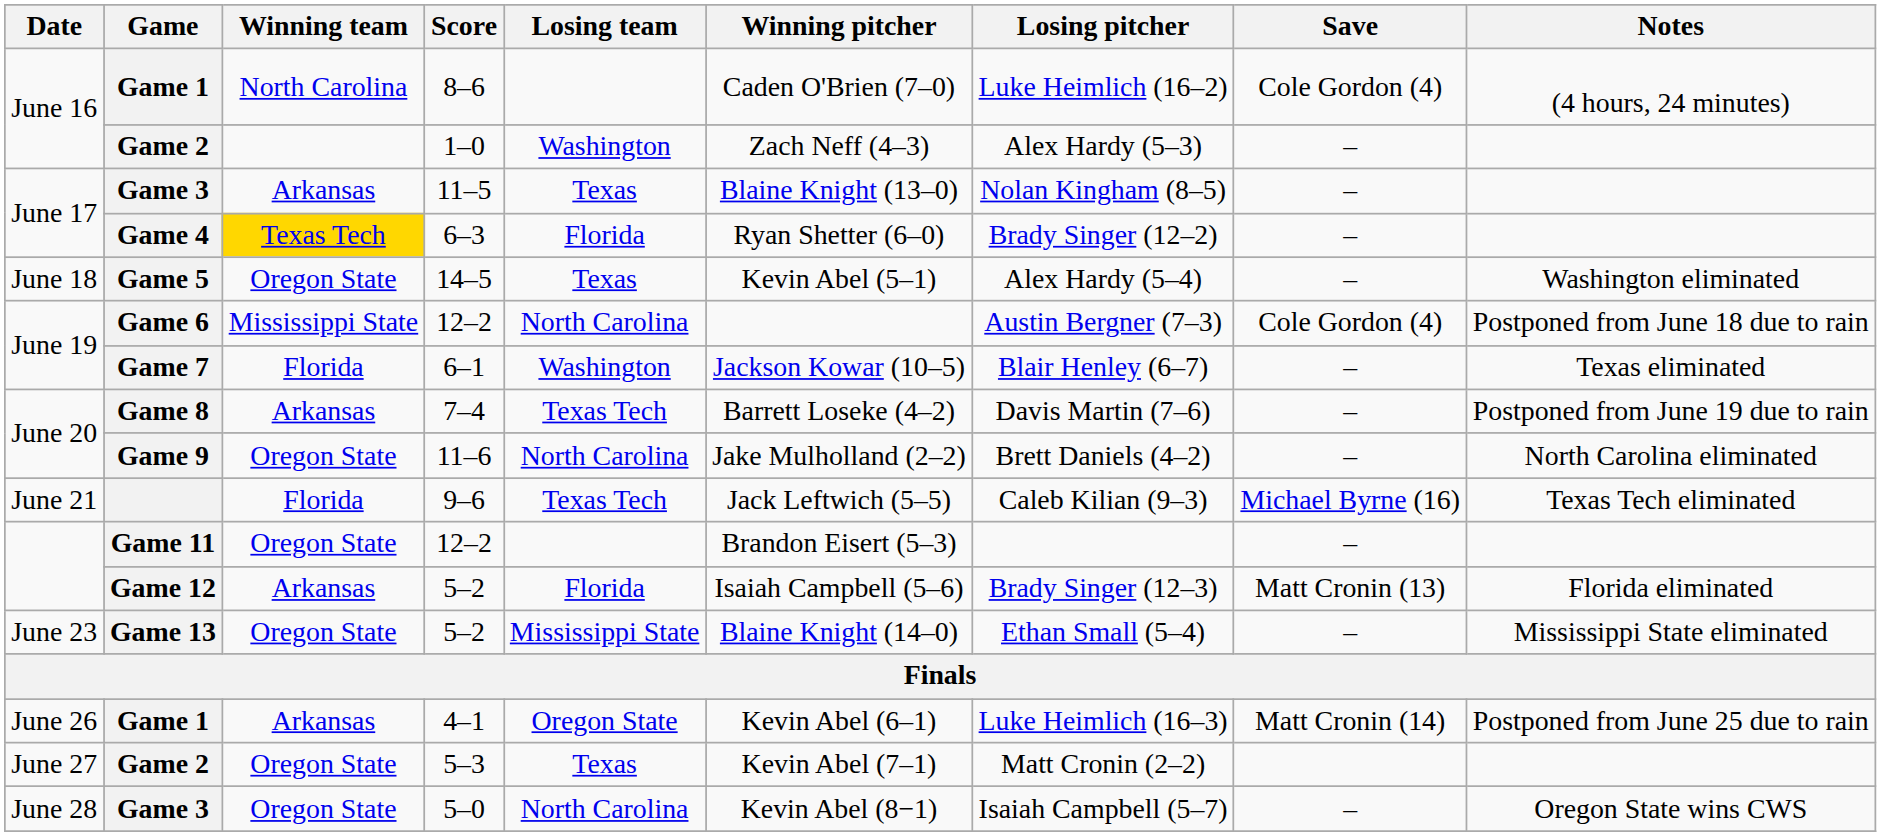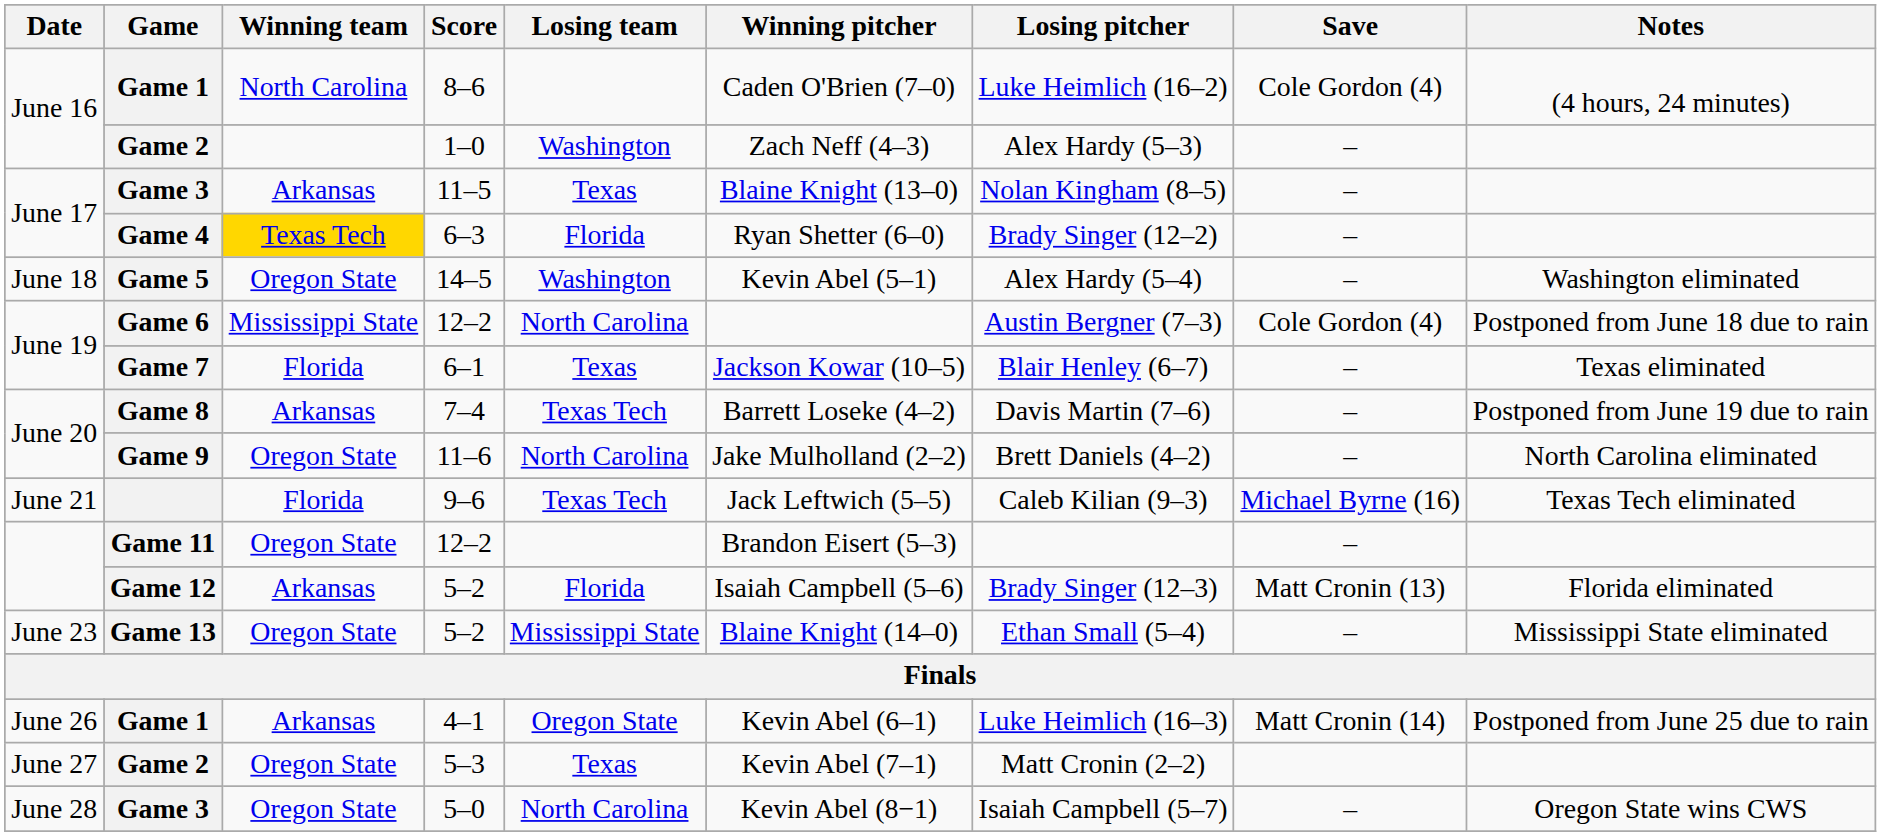 <table class="wikitable plainrowheaders" style="text-align:center">
 <tr>
 <th scope="col">Date</th>
 <th scope="col">Game</th>
 <th scope="col">Winning team</th>
 <th scope="col">Score</th>
 <th scope="col">Losing team</th>
 <th scope="col">Winning pitcher</th>
 <th scope="col">Losing pitcher</th>
 <th scope="col">Save</th>
 <th scope="col">Notes</th>
 </tr>
 <tr>
 <td rowspan=2>June 16</td>
 <th scope="row" style="text-align:center">Game 1</th>
 <td><a href='#'>North Carolina</a></td>
 <td>8–6</td>
 <td></td>
 <td>Caden O'Brien (7–0)</td>
 <td><a href='#'>Luke Heimlich</a> (16–2)</td>
 <td>Cole Gordon (4)</td>
 <td><br>(4 hours, 24 minutes)</td>
 </tr>
 <tr>
 <th scope="row" style="text-align:center">Game 2</th>
 <td></td>
 <td>1–0</td>
 <td><a href='#'>Washington</a></td>
 <td>Zach Neff (4–3)</td>
 <td>Alex Hardy (5–3)</td>
 <td>–</td>
 <td></td>
 </tr>
 <tr>
 <td rowspan=2>June 17</td>
 <th scope="row" style="text-align:center">Game 3</th>
 <td><a href='#'>Arkansas</a></td>
 <td>11–5</td>
 <td><a href='#'>Texas</a></td>
 <td><a href='#'>Blaine Knight</a> (13–0)</td>
 <td><a href='#'>Nolan Kingham</a> (8–5)</td>
 <td>–</td>
 <td></td>
 </tr>
 <tr>
 <th scope="row" style="text-align:center">Game 4</th>
 <td style="background: gold;"><a href='#'>Texas Tech</a></td>
 <td>6–3</td>
 <td><a href='#'>Florida</a></td>
 <td>Ryan Shetter (6–0)</td>
 <td><a href='#'>Brady Singer</a> (12–2)</td>
 <td>–</td>
 <td></td>
 </tr>
 <tr>
 <td rowspan=1>June 18</td>
 <th scope="row" style="text-align:center">Game 5</th>
 <td><a href='#'>Oregon State</a></td>
 <td>14–5</td>
-<td><a href='#'>Texas</a></td>
+<td><a href='#'>Washington</a></td>
 <td>Kevin Abel (5–1)</td>
 <td>Alex Hardy (5–4)</td>
 <td>–</td>
 <td>Washington eliminated</td>
 </tr>
 <tr>
 <td rowspan=2>June 19</td>
 <th scope="row" style="text-align:center">Game 6</th>
 <td><a href='#'>Mississippi State</a></td>
 <td>12–2</td>
 <td><a href='#'>North Carolina</a></td>
 <td></td>
 <td><a href='#'>Austin Bergner</a> (7–3)</td>
 <td>Cole Gordon (4)</td>
 <td>Postponed from June 18 due to rain</td>
 </tr>
 <tr>
 <th scope="row" style="text-align:center">Game 7</th>
 <td><a href='#'>Florida</a></td>
 <td>6–1</td>
-<td><a href='#'>Washington</a></td>
+<td><a href='#'>Texas</a></td>
 <td><a href='#'>Jackson Kowar</a> (10–5)</td>
 <td><a href='#'>Blair Henley</a> (6–7)</td>
 <td>–</td>
 <td>Texas eliminated</td>
 </tr>
 <tr>
 <td rowspan=2>June 20</td>
 <th scope="row" style="text-align:center">Game 8</th>
 <td><a href='#'>Arkansas</a></td>
 <td>7–4</td>
 <td><a href='#'>Texas Tech</a></td>
 <td>Barrett Loseke (4–2)</td>
 <td>Davis Martin (7–6)</td>
 <td>–</td>
 <td>Postponed from June 19 due to rain</td>
 </tr>
 <tr>
 <th scope="row" style="text-align:center">Game 9</th>
 <td><a href='#'>Oregon State</a></td>
 <td>11–6</td>
 <td><a href='#'>North Carolina</a></td>
 <td>Jake Mulholland (2–2)</td>
 <td>Brett Daniels (4–2)</td>
 <td>–</td>
 <td>North Carolina eliminated</td>
 </tr>
 <tr>
 <td>June 21</td>
 <th scope="row" style="text-align:center"></th>
 <td><a href='#'>Florida</a></td>
 <td>9–6</td>
 <td><a href='#'>Texas Tech</a></td>
 <td>Jack Leftwich (5–5)</td>
 <td>Caleb Kilian (9–3)</td>
 <td><a href='#'>Michael Byrne</a> (16)</td>
 <td>Texas Tech eliminated</td>
 </tr>
 <tr>
 <td rowspan=2></td>
 <th scope="row" style="text-align:center">Game 11</th>
 <td><a href='#'>Oregon State</a></td>
 <td>12–2</td>
 <td></td>
 <td>Brandon Eisert (5–3)</td>
 <td></td>
 <td>–</td>
 <td></td>
 </tr>
 <tr>
 <th scope="row" style="text-align:center">Game 12</th>
 <td><a href='#'>Arkansas</a></td>
 <td>5–2</td>
 <td><a href='#'>Florida</a></td>
 <td>Isaiah Campbell (5–6)</td>
 <td><a href='#'>Brady Singer</a> (12–3)</td>
 <td>Matt Cronin (13)</td>
 <td>Florida eliminated</td>
 </tr>
 <tr>
 <td>June 23</td>
 <th scope="row" style="text-align:center">Game 13</th>
 <td><a href='#'>Oregon State</a></td>
 <td>5–2</td>
 <td><a href='#'>Mississippi State</a></td>
 <td><a href='#'>Blaine Knight</a> (14–0)</td>
 <td><a href='#'>Ethan Small</a> (5–4)</td>
 <td>–</td>
 <td>Mississippi State eliminated</td>
 </tr>
 <tr>
 <th colspan=10>Finals</th>
 </tr>
 <tr>
 <td>June 26</td>
 <th scope="row" style="text-align:center">Game 1</th>
 <td><a href='#'>Arkansas</a></td>
 <td>4–1</td>
 <td><a href='#'>Oregon State</a></td>
 <td>Kevin Abel (6–1)</td>
 <td><a href='#'>Luke Heimlich</a> (16–3)</td>
 <td>Matt Cronin (14)</td>
 <td>Postponed from June 25 due to rain</td>
 </tr>
 <tr>
 <td>June 27</td>
 <th scope="row" style="text-align:center">Game 2</th>
 <td><a href='#'>Oregon State</a></td>
 <td>5–3</td>
 <td><a href='#'>Texas</a></td>
 <td>Kevin Abel (7–1)</td>
 <td>Matt Cronin (2–2)</td>
 <td></td>
 <td></td>
 </tr>
 <tr>
 <td>June 28</td>
 <th scope="row" style="text-align:center">Game 3</th>
 <td><a href='#'>Oregon State</a></td>
 <td>5–0</td>
 <td><a href='#'>North Carolina</a></td>
 <td>Kevin Abel (8−1)</td>
 <td>Isaiah Campbell (5–7)</td>
 <td>–</td>
 <td>Oregon State wins CWS</td>
 </tr>
 <tr>
 </tr>
 </table>
